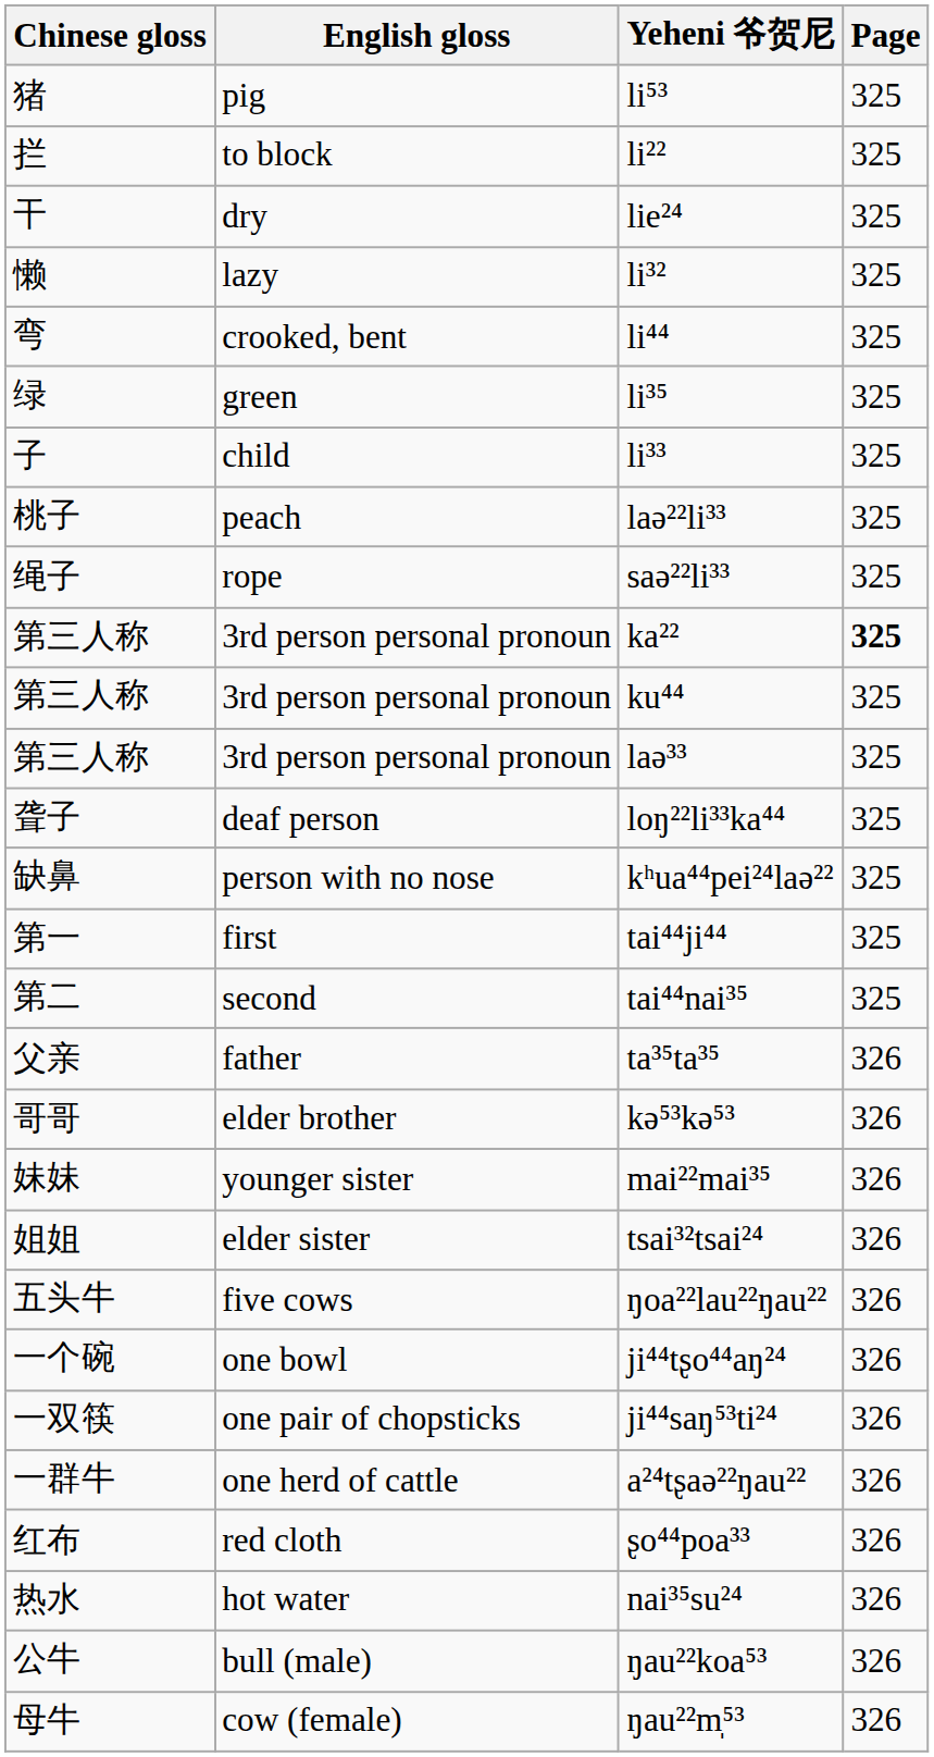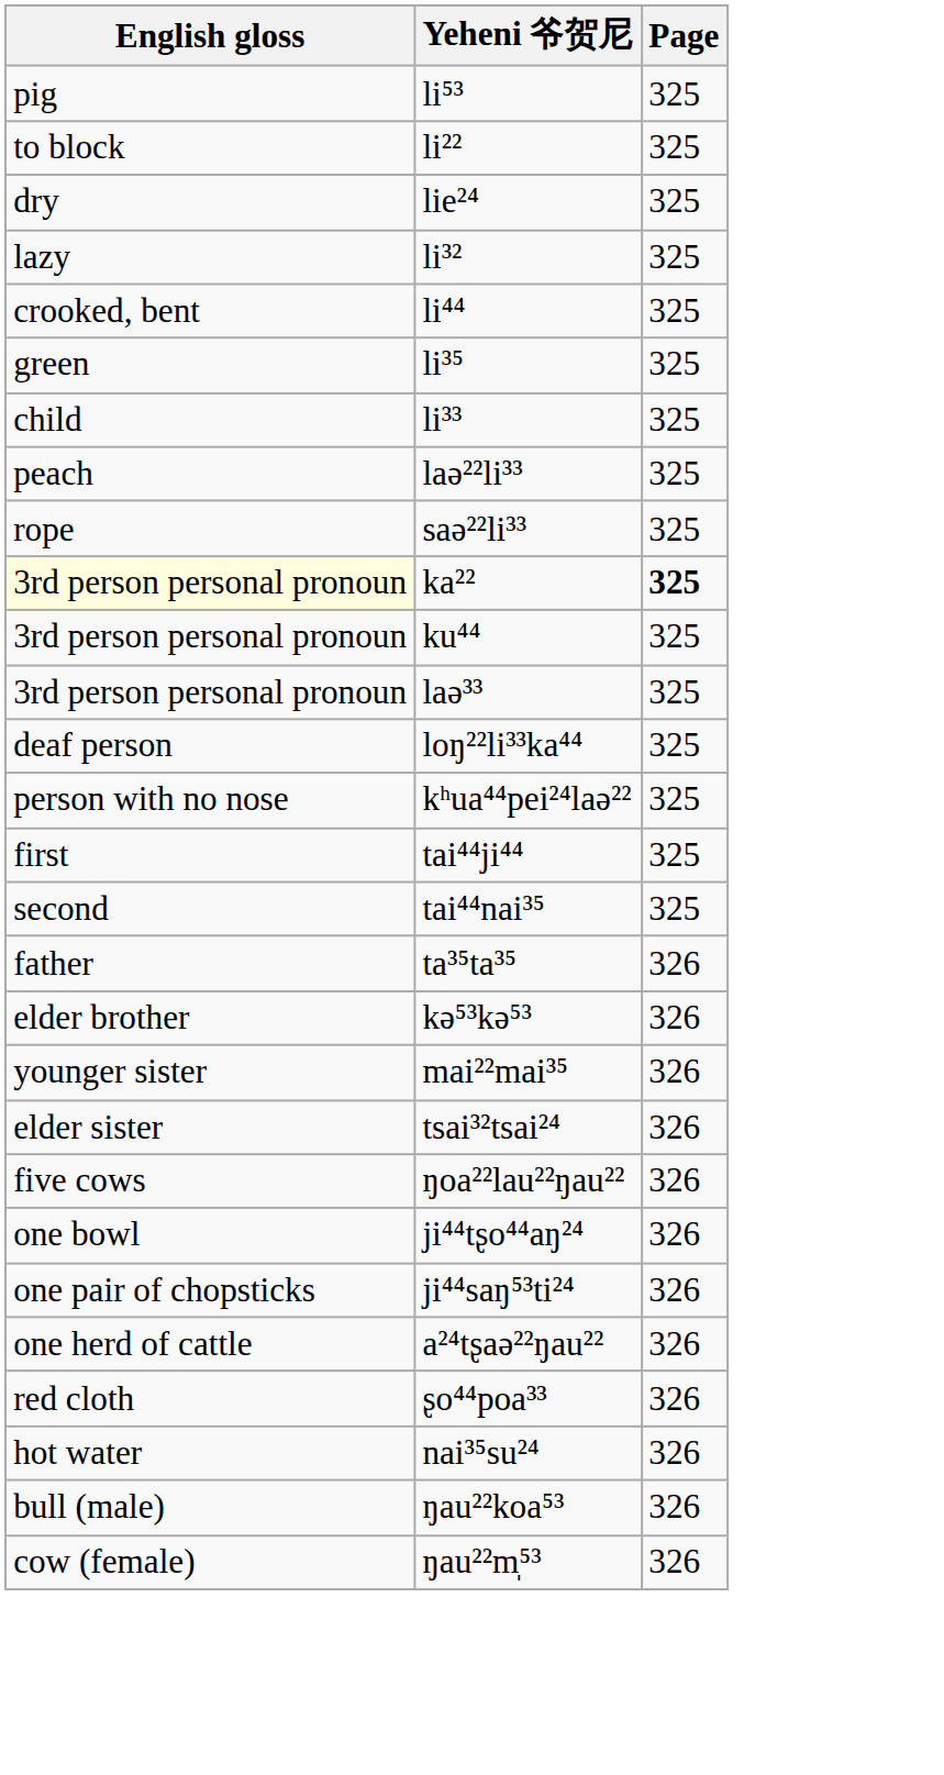 <table class="wikitable sortable">
 <tr>
-<th>Chinese gloss</th>
 <th>English gloss</th>
 <th>Yeheni 爷贺尼</th>
 <th>Page</th>
 </tr>
 <tr>
-<td>猪</td>
 <td>pig</td>
 <td>li⁵³</td>
 <td>325</td>
 </tr>
 <tr>
-<td>拦</td>
 <td>to block</td>
 <td>li²²</td>
 <td>325</td>
 </tr>
 <tr>
-<td>干</td>
 <td>dry</td>
 <td>lie²⁴</td>
 <td>325</td>
 </tr>
 <tr>
-<td>懒</td>
 <td>lazy</td>
 <td>li³²</td>
 <td>325</td>
 </tr>
 <tr>
-<td>弯</td>
 <td>crooked, bent</td>
 <td>li⁴⁴</td>
 <td>325</td>
 </tr>
 <tr>
-<td>绿</td>
 <td>green</td>
 <td>li³⁵</td>
 <td>325</td>
 </tr>
 <tr>
-<td>子</td>
 <td>child</td>
 <td>li³³</td>
 <td>325</td>
 </tr>
 <tr>
-<td>桃子</td>
 <td>peach</td>
 <td>laə²²li³³</td>
 <td>325</td>
 </tr>
 <tr>
-<td>绳子</td>
 <td>rope</td>
 <td>saə²²li³³</td>
 <td>325</td>
 </tr>
 <tr>
-<td>第三人称</td>
-<td>3rd person personal pronoun</td>
+<td style="background: lightyellow;">3rd person personal pronoun</td>
 <td>ka²²</td>
 <td><strong>325</strong></td>
 </tr>
 <tr>
-<td>第三人称</td>
 <td>3rd person personal pronoun</td>
 <td>ku⁴⁴</td>
 <td>325</td>
 </tr>
 <tr>
-<td>第三人称</td>
 <td>3rd person personal pronoun</td>
 <td>laə³³</td>
 <td>325</td>
 </tr>
 <tr>
-<td>聋子</td>
 <td>deaf person</td>
 <td>loŋ²²li³³ka⁴⁴</td>
 <td>325</td>
 </tr>
 <tr>
-<td>缺鼻</td>
 <td>person with no nose</td>
 <td>kʰua⁴⁴pei²⁴laə²²</td>
 <td>325</td>
 </tr>
 <tr>
-<td>第一</td>
 <td>first</td>
 <td>tai⁴⁴ji⁴⁴</td>
 <td>325</td>
 </tr>
 <tr>
-<td>第二</td>
 <td>second</td>
 <td>tai⁴⁴nai³⁵</td>
 <td>325</td>
 </tr>
 <tr>
-<td>父亲</td>
 <td>father</td>
 <td>ta³⁵ta³⁵</td>
 <td>326</td>
 </tr>
 <tr>
-<td>哥哥</td>
 <td>elder brother</td>
 <td>kə⁵³kə⁵³</td>
 <td>326</td>
 </tr>
 <tr>
-<td>妹妹</td>
 <td>younger sister</td>
 <td>mai²²mai³⁵</td>
 <td>326</td>
 </tr>
 <tr>
-<td>姐姐</td>
 <td>elder sister</td>
 <td>tsai³²tsai²⁴</td>
 <td>326</td>
 </tr>
 <tr>
-<td>五头牛</td>
 <td>five cows</td>
 <td>ŋoa²²lau²²ŋau²²</td>
 <td>326</td>
 </tr>
 <tr>
-<td>一个碗</td>
 <td>one bowl</td>
 <td>ji⁴⁴tʂo⁴⁴aŋ²⁴</td>
 <td>326</td>
 </tr>
 <tr>
-<td>一双筷</td>
 <td>one pair of chopsticks</td>
 <td>ji⁴⁴saŋ⁵³ti²⁴</td>
 <td>326</td>
 </tr>
 <tr>
-<td>一群牛</td>
 <td>one herd of cattle</td>
 <td>a²⁴tʂaə²²ŋau²²</td>
 <td>326</td>
 </tr>
 <tr>
-<td>红布</td>
 <td>red cloth</td>
 <td>ʂo⁴⁴poa³³</td>
 <td>326</td>
 </tr>
 <tr>
-<td>热水</td>
 <td>hot water</td>
 <td>nai³⁵su²⁴</td>
 <td>326</td>
 </tr>
 <tr>
-<td>公牛</td>
 <td>bull (male)</td>
 <td>ŋau²²koa⁵³</td>
 <td>326</td>
 </tr>
 <tr>
-<td>母牛</td>
 <td>cow (female)</td>
 <td>ŋau²²m̩⁵³</td>
 <td>326</td>
 </tr>
 </table>
